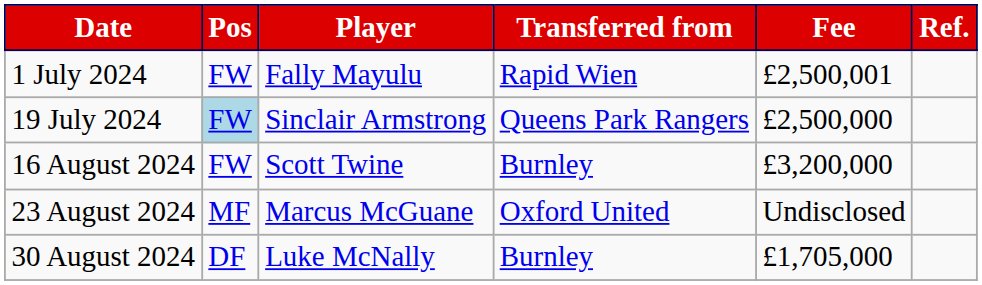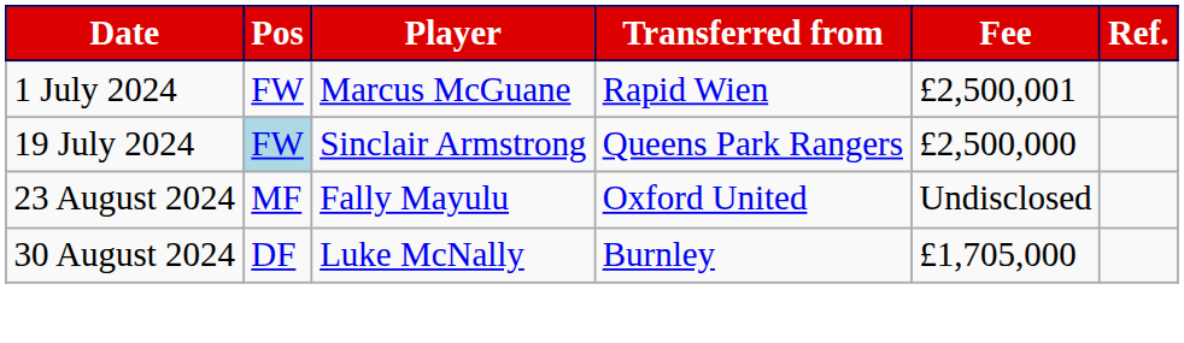 <table class="wikitable plainrowheaders sortable">
 <tr>
 <th style="background:#DD0000;color:#ffffff;border:1px solid #000056">Date</th>
 <th style="background:#DD0000;color:#ffffff;border:1px solid #000056">Pos</th>
 <th style="background:#DD0000;color:#ffffff;border:1px solid #000056">Player</th>
 <th style="background:#DD0000;color:#ffffff;border:1px solid #000056">Transferred from</th>
 <th style="background:#DD0000;color:#ffffff;border:1px solid #000056">Fee</th>
 <th style="background:#DD0000;color:#ffffff;border:1px solid #000056">Ref.</th>
 </tr>
 <tr>
 <td>1 July 2024</td>
 <td><a href='#'>FW</a></td>
-<td> <a href='#'>Fally Mayulu</a></td>
+<td> <a href='#'>Marcus McGuane</a></td>
 <td> <a href='#'>Rapid Wien</a></td>
 <td>£2,500,001</td>
 <td></td>
 </tr>
 <tr>
 <td>19 July 2024</td>
 <td style="background: lightblue;"><a href='#'>FW</a></td>
 <td> <a href='#'>Sinclair Armstrong</a></td>
 <td> <a href='#'>Queens Park Rangers</a></td>
 <td>£2,500,000</td>
 <td></td>
 </tr>
 <tr>
-<td>16 August 2024</td>
-<td><a href='#'>FW</a></td>
-<td> <a href='#'>Scott Twine</a></td>
-<td> <a href='#'>Burnley</a></td>
-<td>£3,200,000</td>
-<td></td>
-</tr>
-<tr>
 <td>23 August 2024</td>
 <td><a href='#'>MF</a></td>
-<td> <a href='#'>Marcus McGuane</a></td>
+<td> <a href='#'>Fally Mayulu</a></td>
 <td> <a href='#'>Oxford United</a></td>
 <td>Undisclosed</td>
 <td></td>
 </tr>
 <tr>
 <td>30 August 2024</td>
 <td><a href='#'>DF</a></td>
 <td> <a href='#'>Luke McNally</a></td>
 <td> <a href='#'>Burnley</a></td>
 <td>£1,705,000</td>
 <td></td>
 </tr>
 </table>
